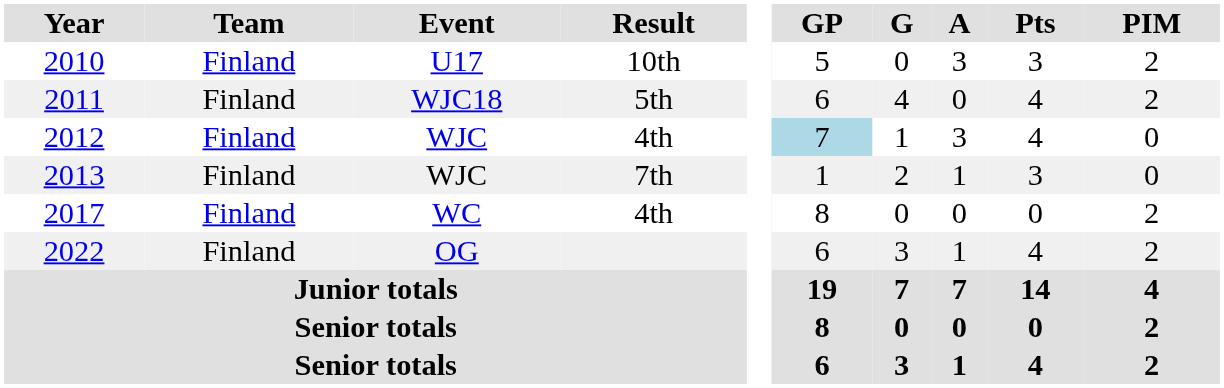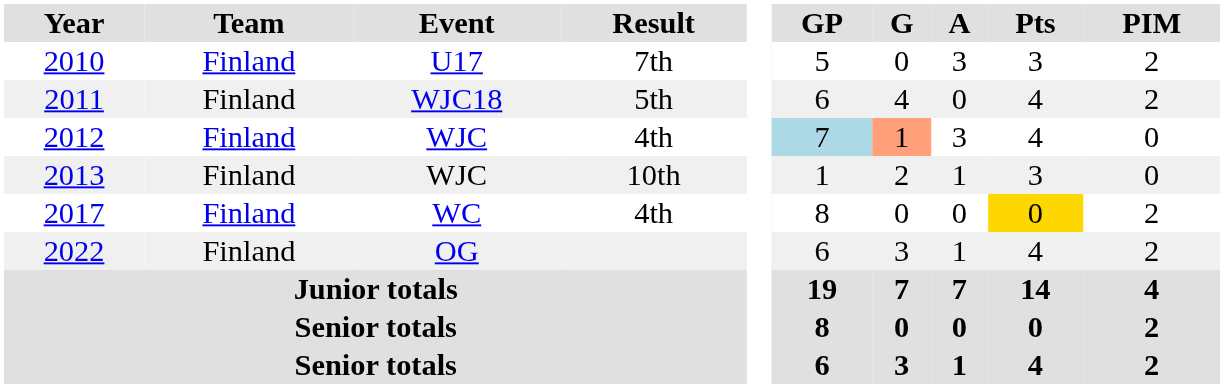 <table border="0" cellpadding="1" cellspacing="0" style="text-align:center; width:40em">
 <tr ALIGN="center" bgcolor="#e0e0e0">
 <th>Year</th>
 <th>Team</th>
 <th>Event</th>
 <th>Result</th>
 <th rowspan="99" bgcolor="#ffffff"> </th>
 <th>GP</th>
 <th>G</th>
 <th>A</th>
 <th>Pts</th>
 <th>PIM</th>
 </tr>
 <tr>
 <td><a href='#'>2010</a></td>
 <td><a href='#'>Finland</a></td>
 <td><a href='#'>U17</a></td>
-<td>10th</td>
+<td>7th</td>
 <td>5</td>
 <td>0</td>
 <td>3</td>
 <td>3</td>
 <td>2</td>
 </tr>
 <tr bgcolor="#f0f0f0">
 <td><a href='#'>2011</a></td>
 <td>Finland</td>
 <td><a href='#'>WJC18</a></td>
 <td>5th</td>
 <td>6</td>
 <td>4</td>
 <td>0</td>
 <td>4</td>
 <td>2</td>
 </tr>
 <tr>
 <td><a href='#'>2012</a></td>
 <td><a href='#'>Finland</a></td>
 <td><a href='#'>WJC</a></td>
 <td>4th</td>
 <td style="background: lightblue;">7</td>
-<td>1</td>
+<td style="background: lightsalmon;">1</td>
 <td>3</td>
 <td>4</td>
 <td>0</td>
 </tr>
 <tr bgcolor="#f0f0f0">
 <td><a href='#'>2013</a></td>
 <td>Finland</td>
 <td>WJC</td>
-<td>7th</td>
+<td>10th</td>
 <td>1</td>
 <td>2</td>
 <td>1</td>
 <td>3</td>
 <td>0</td>
 </tr>
 <tr>
 <td><a href='#'>2017</a></td>
 <td><a href='#'>Finland</a></td>
 <td><a href='#'>WC</a></td>
 <td>4th</td>
 <td>8</td>
 <td>0</td>
 <td>0</td>
-<td>0</td>
+<td style="background: gold;">0</td>
 <td>2</td>
 </tr>
 <tr bgcolor="#f0f0f0">
 <td><a href='#'>2022</a></td>
 <td>Finland</td>
 <td><a href='#'>OG</a></td>
 <td></td>
 <td>6</td>
 <td>3</td>
 <td>1</td>
 <td>4</td>
 <td>2</td>
 </tr>
 <tr bgcolor="#e0e0e0">
 <th colspan="4">Junior totals</th>
 <th>19</th>
 <th>7</th>
 <th>7</th>
 <th>14</th>
 <th>4</th>
 </tr>
 <tr bgcolor="#e0e0e0">
 <th colspan="4">Senior totals</th>
 <th>8</th>
 <th>0</th>
 <th>0</th>
 <th>0</th>
 <th>2</th>
 </tr>
 <tr bgcolor="#e0e0e0">
 <th colspan="4">Senior totals</th>
 <th>6</th>
 <th>3</th>
 <th>1</th>
 <th>4</th>
 <th>2</th>
 </tr>
 </table>
